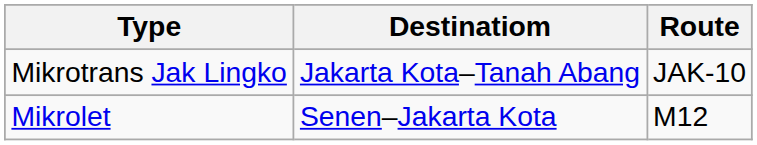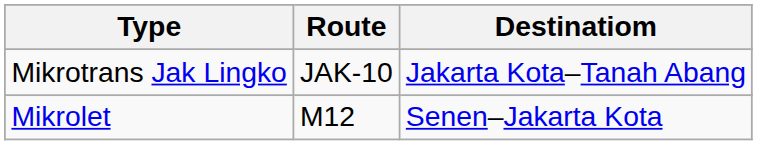 <table class="wikitable">
 <tr>
 <th>Type</th>
+<th>Route</th>
 <th>Destinatiom</th>
-<th>Route</th>
 </tr>
 <tr>
 <td>Mikrotrans <a href='#'>Jak Lingko</a></td>
+<td>JAK-10</td>
 <td><a href='#'>Jakarta Kota</a>–<a href='#'>Tanah Abang</a></td>
-<td>JAK-10</td>
 </tr>
 <tr>
 <td><a href='#'>Mikrolet</a></td>
+<td>M12</td>
 <td><a href='#'>Senen</a>–<a href='#'>Jakarta Kota</a></td>
-<td>M12</td>
 </tr>
 </table>
